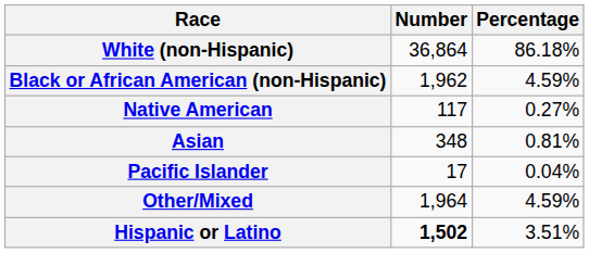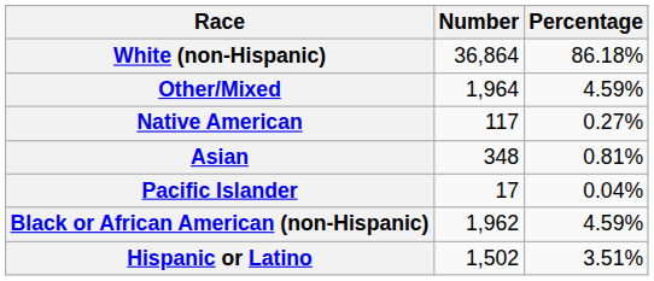 <table class="wikitable" style="text-align:right">
 <tr>
 <th scope="col">Race</th>
 <th scope="col">Number</th>
 <th scope="col">Percentage</th>
 </tr>
 <tr>
 <th scope="row"><a href='#'>White</a> (non-Hispanic)</th>
 <td>36,864</td>
 <td>86.18%</td>
 </tr>
 <tr>
-<th scope="row"><a href='#'>Black or African American</a> (non-Hispanic)</th>
-<td>1,962</td>
+<th scope="row"><a href='#'>Other/Mixed</a></th>
+<td>1,964</td>
 <td>4.59%</td>
 </tr>
 <tr>
 <th scope="row"><a href='#'>Native American</a></th>
 <td>117</td>
 <td>0.27%</td>
 </tr>
 <tr>
 <th scope="row"><a href='#'>Asian</a></th>
 <td>348</td>
 <td>0.81%</td>
 </tr>
 <tr>
 <th scope="row"><a href='#'>Pacific Islander</a></th>
 <td>17</td>
 <td>0.04%</td>
 </tr>
 <tr>
-<th scope="row"><a href='#'>Other/Mixed</a></th>
-<td>1,964</td>
+<th scope="row"><a href='#'>Black or African American</a> (non-Hispanic)</th>
+<td>1,962</td>
 <td>4.59%</td>
 </tr>
 <tr>
 <th scope="row"><a href='#'>Hispanic</a> or <a href='#'>Latino</a></th>
-<td><strong>1,502</strong></td>
+<td>1,502</td>
 <td>3.51%</td>
 </tr>
 </table>
